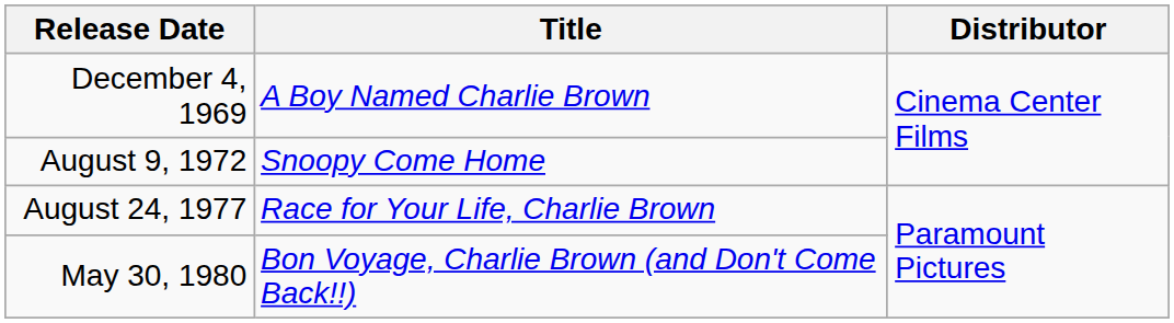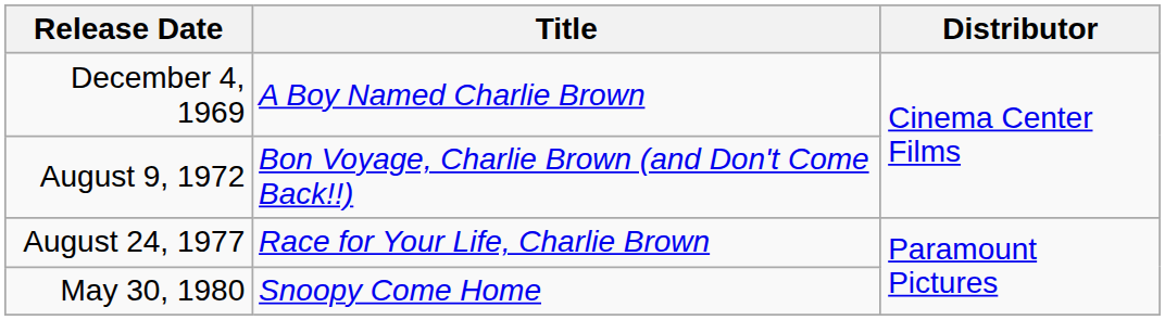 <table class="wikitable sortable">
 <tr>
 <th>Release Date</th>
 <th>Title</th>
 <th>Distributor</th>
 </tr>
 <tr>
 <td align="right">December 4, 1969</td>
 <td><em><a href='#'>A Boy Named Charlie Brown</a></em></td>
 <td rowspan="2"><a href='#'>Cinema Center Films</a></td>
 </tr>
 <tr>
 <td align="right">August 9, 1972</td>
-<td><em><a href='#'>Snoopy Come Home</a></em></td>
+<td><em><a href='#'>Bon Voyage, Charlie Brown (and Don't Come Back!!)</a></em></td>
 </tr>
 <tr>
 <td align="right">August 24, 1977</td>
 <td><em><a href='#'>Race for Your Life, Charlie Brown</a></em></td>
 <td rowspan="2"><a href='#'>Paramount Pictures</a></td>
 </tr>
 <tr>
 <td align="right">May 30, 1980</td>
-<td><em><a href='#'>Bon Voyage, Charlie Brown (and Don't Come Back!!)</a></em></td>
+<td><em><a href='#'>Snoopy Come Home</a></em></td>
 </tr>
 </table>
